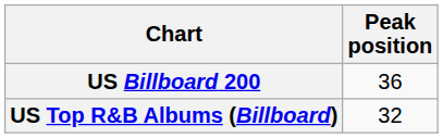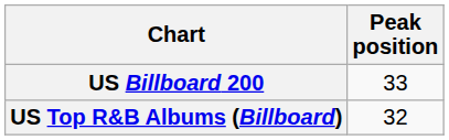 <table class="wikitable plainrowheaders sortable" style="text-align:center;" border="1">
 <tr>
 <th scope="col">Chart</th>
 <th scope="col">Peak<br>position</th>
 </tr>
 <tr>
 <th scope="row">US <a href='#'><em>Billboard</em> 200</a></th>
-<td>36</td>
+<td>33</td>
 </tr>
 <tr>
 <th scope="row">US <a href='#'>Top R&B Albums</a> (<em><a href='#'>Billboard</a></em>)</th>
 <td>32</td>
 </tr>
 </table>
